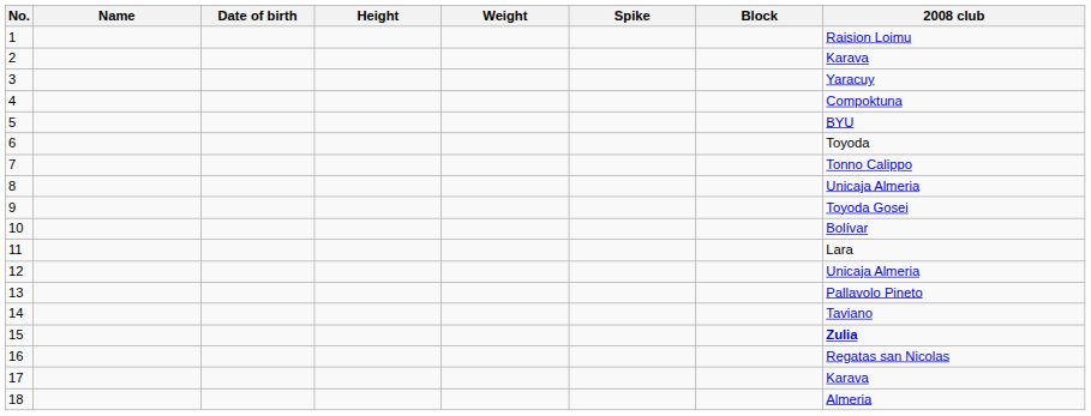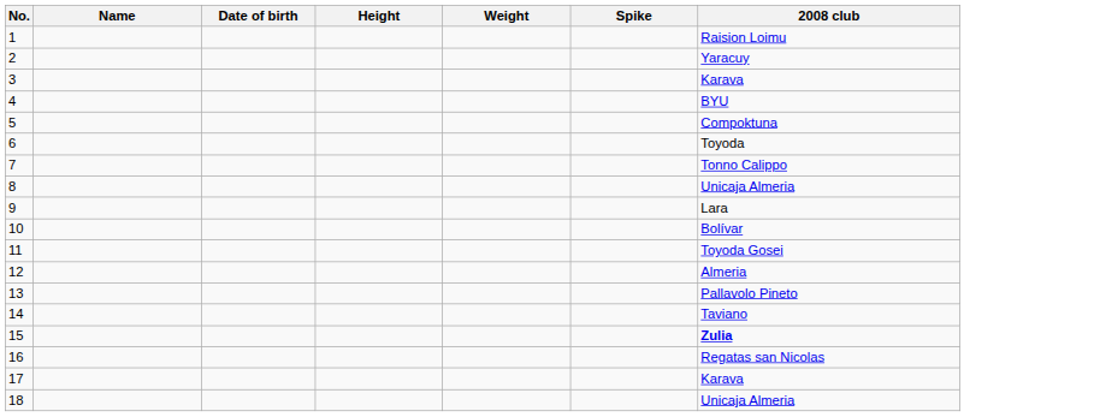 <table class="wikitable sortable" style=font-size:100%; text-align:center;>
 <tr>
 <th>No.</th>
 <th style=width:12em>Name</th>
 <th style=width:8em>Date of birth</th>
 <th style=width:9em>Height</th>
 <th style=width:9em>Weight</th>
 <th style=width:9em>Spike</th>
-<th style=width:9em>Block</th>
 <th style=width:19em>2008 club</th>
 </tr>
 <tr>
 <td>1</td>
 <td align=left></td>
 <td align=right></td>
-<td></td>
 <td></td>
 <td></td>
 <td></td>
 <td align=left><a href='#'>Raision Loimu</a></td>
 </tr>
 <tr>
 <td>2</td>
 <td align=left></td>
 <td align=right></td>
 <td></td>
 <td></td>
 <td></td>
-<td></td>
-<td align=left><a href='#'>Karava</a></td>
+<td align=left><a href='#'>Yaracuy</a></td>
 </tr>
 <tr>
 <td>3</td>
 <td align=left></td>
 <td align=right></td>
 <td></td>
 <td></td>
 <td></td>
-<td></td>
-<td align=left><a href='#'>Yaracuy</a></td>
+<td align=left><a href='#'>Karava</a></td>
 </tr>
 <tr>
 <td>4</td>
 <td align=left></td>
 <td align=right></td>
 <td></td>
 <td></td>
 <td></td>
-<td></td>
-<td align=left><a href='#'>Compoktuna</a></td>
+<td align=left><a href='#'>BYU</a></td>
 </tr>
 <tr>
 <td>5</td>
 <td align=left></td>
 <td align=right></td>
 <td></td>
 <td></td>
 <td></td>
-<td></td>
-<td align=left><a href='#'>BYU</a></td>
+<td align=left><a href='#'>Compoktuna</a></td>
 </tr>
 <tr>
 <td>6</td>
 <td align=left></td>
 <td align=right></td>
-<td></td>
 <td></td>
 <td></td>
 <td></td>
 <td align=left>Toyoda</td>
 </tr>
 <tr>
 <td>7</td>
 <td align=left></td>
 <td align=right></td>
 <td></td>
 <td></td>
 <td></td>
-<td></td>
 <td align=left><a href='#'>Tonno Calippo</a></td>
 </tr>
 <tr>
 <td>8</td>
 <td align=left></td>
 <td align=right></td>
-<td></td>
 <td></td>
 <td></td>
 <td></td>
 <td align=left><a href='#'>Unicaja Almeria</a></td>
 </tr>
 <tr>
 <td>9</td>
 <td align=left></td>
 <td align=right></td>
 <td></td>
 <td></td>
 <td></td>
-<td></td>
-<td align=left><a href='#'>Toyoda Gosei</a></td>
+<td align=left>Lara</td>
 </tr>
 <tr>
 <td>10</td>
 <td align=left></td>
 <td align=right></td>
-<td></td>
 <td></td>
 <td></td>
 <td></td>
 <td align=left><a href='#'>Bolívar</a></td>
 </tr>
 <tr>
 <td>11</td>
 <td align=left></td>
 <td align=right></td>
 <td></td>
 <td></td>
 <td></td>
-<td></td>
-<td align=left>Lara</td>
+<td align=left><a href='#'>Toyoda Gosei</a></td>
 </tr>
 <tr>
 <td>12</td>
 <td align=left></td>
 <td align=right></td>
 <td></td>
 <td></td>
 <td></td>
-<td></td>
-<td align=left><a href='#'>Unicaja Almeria</a></td>
+<td align=left><a href='#'>Almeria</a></td>
 </tr>
 <tr>
 <td>13</td>
 <td align=left></td>
 <td align=right></td>
-<td></td>
 <td></td>
 <td></td>
 <td></td>
 <td align=left><a href='#'>Pallavolo Pineto</a></td>
 </tr>
 <tr>
 <td>14</td>
 <td align=left></td>
 <td align=right></td>
 <td></td>
 <td></td>
 <td></td>
-<td></td>
 <td align=left><a href='#'>Taviano</a></td>
 </tr>
 <tr>
 <td>15</td>
 <td align=left></td>
 <td align=right></td>
-<td></td>
 <td></td>
 <td></td>
 <td></td>
 <td align=left><strong><a href='#'>Zulia</a></strong></td>
 </tr>
 <tr>
 <td>16</td>
 <td align=left></td>
 <td align=right></td>
 <td></td>
 <td></td>
 <td></td>
-<td></td>
 <td align=left><a href='#'>Regatas san Nicolas</a></td>
 </tr>
 <tr>
 <td>17</td>
 <td align=left></td>
 <td align=right></td>
-<td></td>
 <td></td>
 <td></td>
 <td></td>
 <td align=left><a href='#'>Karava</a></td>
 </tr>
 <tr>
 <td>18</td>
 <td align=left></td>
 <td align=right></td>
 <td></td>
 <td></td>
 <td></td>
-<td></td>
-<td align=left><a href='#'>Almeria</a></td>
+<td align=left><a href='#'>Unicaja Almeria</a></td>
 </tr>
 </table>
